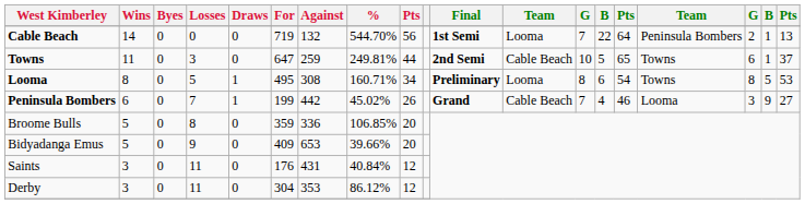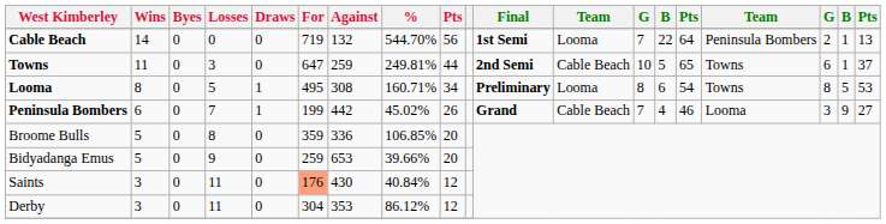 <table style="font-size: 85%; text-align: left;" class="wikitable">
 <tr>
 <th style="color:crimson">West Kimberley</th>
 <th style="color:crimson">Wins</th>
 <th style="color:crimson">Byes</th>
 <th style="color:crimson">Losses</th>
 <th style="color:crimson">Draws</th>
 <th style="color:crimson">For</th>
 <th style="color:crimson">Against</th>
 <th style="color:crimson">%</th>
 <th style="color:crimson">Pts</th>
 <th></th>
 <th style="color:green">Final</th>
 <th style="color:green">Team</th>
 <th style="color:green">G</th>
 <th style="color:green">B</th>
 <th style="color:green">Pts</th>
 <th style="color:green">Team</th>
 <th style="color:green">G</th>
 <th style="color:green">B</th>
 <th style="color:green">Pts</th>
 </tr>
 <tr>
 </tr>
 <tr>
 </tr>
 <tr>
 <td><strong>	Cable Beach	</strong></td>
 <td>14</td>
 <td>0</td>
 <td>0</td>
 <td>0</td>
 <td>719</td>
 <td>132</td>
 <td>544.70%</td>
 <td>56</td>
 <td></td>
 <td><strong>1st Semi</strong></td>
 <td>Looma</td>
 <td>7</td>
 <td>22</td>
 <td>64</td>
 <td>Peninsula Bombers</td>
 <td>2</td>
 <td>1</td>
 <td>13</td>
 </tr>
 <tr>
 <td><strong>	Towns	</strong></td>
 <td>11</td>
 <td>0</td>
 <td>3</td>
 <td>0</td>
 <td>647</td>
 <td>259</td>
 <td>249.81%</td>
 <td>44</td>
 <td></td>
 <td><strong>2nd Semi</strong></td>
 <td>Cable Beach</td>
 <td>10</td>
 <td>5</td>
 <td>65</td>
 <td>Towns</td>
 <td>6</td>
 <td>1</td>
 <td>37</td>
 </tr>
 <tr>
 <td><strong>	Looma	</strong></td>
 <td>8</td>
 <td>0</td>
 <td>5</td>
 <td>1</td>
 <td>495</td>
 <td>308</td>
 <td>160.71%</td>
 <td>34</td>
 <td></td>
 <td><strong>Preliminary</strong></td>
 <td>Looma</td>
 <td>8</td>
 <td>6</td>
 <td>54</td>
 <td>Towns</td>
 <td>8</td>
 <td>5</td>
 <td>53</td>
 </tr>
 <tr>
 <td><strong>	Peninsula Bombers	</strong></td>
 <td>6</td>
 <td>0</td>
 <td>7</td>
 <td>1</td>
 <td>199</td>
 <td>442</td>
 <td>45.02%</td>
 <td>26</td>
 <td></td>
 <td><strong>Grand</strong></td>
 <td>Cable Beach</td>
 <td>7</td>
 <td>4</td>
 <td>46</td>
 <td>Looma</td>
 <td>3</td>
 <td>9</td>
 <td>27</td>
 </tr>
 <tr>
 <td>Broome Bulls</td>
 <td>5</td>
 <td>0</td>
 <td>8</td>
 <td>0</td>
 <td>359</td>
 <td>336</td>
 <td>106.85%</td>
 <td>20</td>
 <td></td>
 </tr>
 <tr>
 <td>Bidyadanga Emus</td>
 <td>5</td>
 <td>0</td>
 <td>9</td>
 <td>0</td>
-<td>409</td>
+<td>259</td>
 <td>653</td>
 <td>39.66%</td>
 <td>20</td>
 <td></td>
 </tr>
 <tr>
 <td>Saints</td>
 <td>3</td>
 <td>0</td>
 <td>11</td>
 <td>0</td>
-<td>176</td>
-<td>431</td>
+<td style="background: lightsalmon;">176</td>
+<td>430</td>
 <td>40.84%</td>
 <td>12</td>
 <td></td>
 </tr>
 <tr>
 <td>Derby</td>
 <td>3</td>
 <td>0</td>
 <td>11</td>
 <td>0</td>
 <td>304</td>
 <td>353</td>
 <td>86.12%</td>
 <td>12</td>
 <td></td>
 </tr>
 <tr>
 </tr>
 </table>
